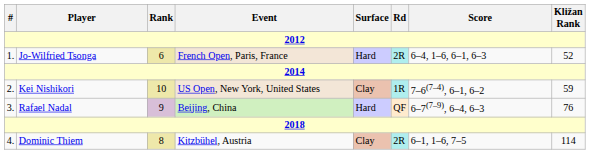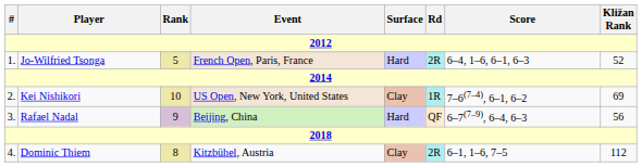 <table class="wikitable sortable">
 <tr>
 <th>#</th>
 <th width=200>Player</th>
 <th>Rank</th>
 <th width=275>Event</th>
 <th>Surface</th>
 <th>Rd</th>
 <th width=220>Score</th>
 <th>Kližan<br> Rank</th>
 </tr>
 <tr>
 <td style="text-align:center" colspan="8" bgcolor="ffffcc"><strong><a href='#'>2012</a></strong></td>
 </tr>
 <tr>
 <td>1.</td>
 <td> <a href='#'>Jo-Wilfried Tsonga</a></td>
-<td style="text-align:center" bgcolor="EEE8AA">6</td>
+<td style="text-align:center" bgcolor="EEE8AA">5</td>
 <td bgcolor="F3E6D7"><a href='#'>French Open</a>, Paris, France</td>
 <td bgcolor="ccccff">Hard</td>
 <td bgcolor="afeeee">2R</td>
 <td>6–4, 1–6, 6–1, 6–3</td>
 <td style="text-align:center">52</td>
 </tr>
 <tr>
 <td style="text-align:center" colspan="8" bgcolor="ffffcc"><strong><a href='#'>2014</a></strong></td>
 </tr>
 <tr>
 <td>2.</td>
 <td> <a href='#'>Kei Nishikori</a></td>
 <td style="text-align:center" bgcolor="EEE8AA">10</td>
 <td bgcolor="F3E6D7"><a href='#'>US Open</a>, New York, United States</td>
 <td bgcolor="#EBC2AF">Clay</td>
 <td bgcolor="afeeee">1R</td>
 <td>7–6<sup>(7–4)</sup>, 6–1, 6–2</td>
-<td style="text-align:center">59</td>
+<td style="text-align:center">69</td>
 </tr>
 <tr>
 <td>3.</td>
 <td> <a href='#'>Rafael Nadal</a></td>
 <td style="text-align:center" bgcolor="thistle">9</td>
 <td bgcolor="d0f0c0"><a href='#'>Beijing</a>, China</td>
 <td bgcolor="ccccff">Hard</td>
 <td bgcolor="ffebcd">QF</td>
 <td>6–7<sup>(7–9)</sup>, 6–4, 6–3</td>
-<td style="text-align:center">76</td>
+<td style="text-align:center">56</td>
 </tr>
 <tr>
 <td style="text-align:center" colspan="8" bgcolor="ffffcc"><strong><a href='#'>2018</a></strong></td>
 </tr>
 <tr>
 <td>4.</td>
 <td> <a href='#'>Dominic Thiem</a></td>
 <td style="text-align:center" bgcolor="EEE8AA">8</td>
 <td><a href='#'>Kitzbühel</a>, Austria</td>
 <td bgcolor="#EBC2AF">Clay</td>
 <td bgcolor="afeeee">2R</td>
 <td>6–1, 1–6, 7–5</td>
-<td style="text-align:center">114</td>
+<td style="text-align:center">112</td>
 </tr>
 </table>
